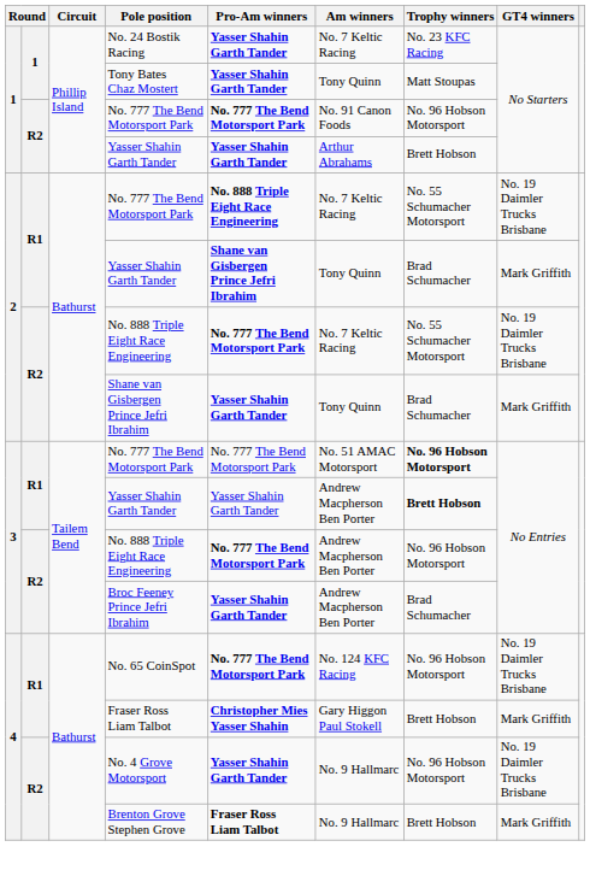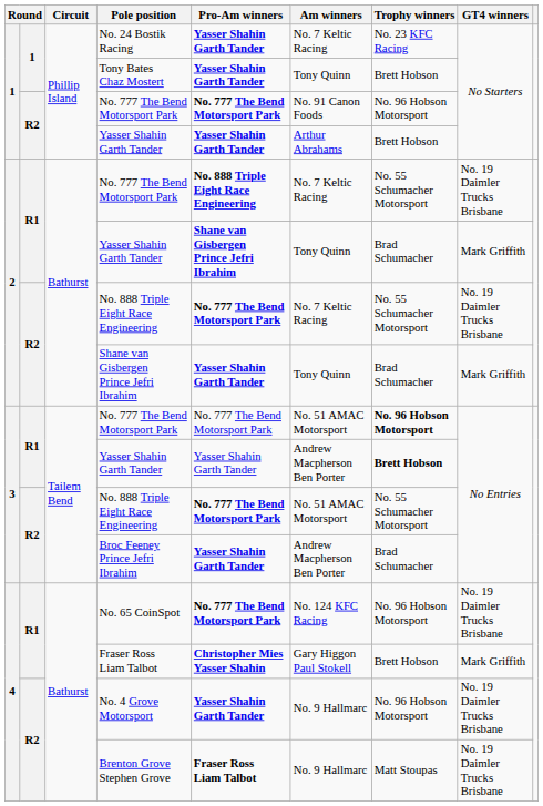 <table class="wikitable" style="font-size:85%;">
 <tr>
 <th colspan=2>Round</th>
 <th>Circuit</th>
 <th>Pole position</th>
 <th>Pro-Am winners</th>
 <th>Am winners</th>
 <th>Trophy winners</th>
 <th>GT4 winners</th>
 <th></th>
 </tr>
 <tr>
 <th rowspan=4>1</th>
 <th rowspan=2>1</th>
 <td rowspan=4> <a href='#'>Phillip Island</a></td>
 <td> No. 24 Bostik Racing</td>
 <td><strong> <a href='#'>Yasser Shahin</a><br> <a href='#'>Garth Tander</a></strong></td>
 <td> No. 7 Keltic Racing</td>
 <td> No. 23 <a href='#'>KFC Racing</a></td>
 <td rowspan=4 align=center><em>No Starters</em></td>
 <td rowspan=4 align=center></td>
 </tr>
 <tr>
 <td> Tony Bates<br> <a href='#'>Chaz Mostert</a></td>
 <td><strong> <a href='#'>Yasser Shahin</a><br> <a href='#'>Garth Tander</a></strong></td>
 <td> Tony Quinn</td>
-<td> Matt Stoupas</td>
+<td> Brett Hobson</td>
 </tr>
 <tr>
 <th rowspan=2>R2</th>
 <td> No. 777 <a href='#'>The Bend Motorsport Park</a></td>
 <td><strong> No. 777 <a href='#'>The Bend Motorsport Park</a></strong></td>
 <td> No. 91 Canon Foods</td>
 <td> No. 96 Hobson Motorsport</td>
 </tr>
 <tr>
 <td> <a href='#'>Yasser Shahin</a><br> <a href='#'>Garth Tander</a></td>
 <td><strong> <a href='#'>Yasser Shahin</a><br> <a href='#'>Garth Tander</a></strong></td>
 <td> <a href='#'>Arthur Abrahams</a></td>
 <td> Brett Hobson</td>
 </tr>
 <tr>
 <th rowspan=4>2</th>
 <th rowspan=2>R1</th>
 <td rowspan=4> <a href='#'>Bathurst</a></td>
 <td> No. 777 <a href='#'>The Bend Motorsport Park</a></td>
 <td><strong> No. 888 <a href='#'>Triple Eight Race Engineering</a></strong></td>
 <td> No. 7 Keltic Racing</td>
 <td> No. 55 Schumacher Motorsport</td>
 <td> No. 19 Daimler Trucks Brisbane</td>
 <td rowspan=4 align=center></td>
 </tr>
 <tr>
 <td> <a href='#'>Yasser Shahin</a><br> <a href='#'>Garth Tander</a></td>
 <td><strong> <a href='#'>Shane van Gisbergen</a><br> <a href='#'>Prince Jefri Ibrahim</a></strong></td>
 <td> Tony Quinn</td>
 <td> Brad Schumacher</td>
 <td> Mark Griffith</td>
 </tr>
 <tr>
 <th rowspan=2>R2</th>
 <td> No. 888 <a href='#'>Triple Eight Race Engineering</a></td>
 <td><strong> No. 777 <a href='#'>The Bend Motorsport Park</a></strong></td>
 <td> No. 7 Keltic Racing</td>
 <td> No. 55 Schumacher Motorsport</td>
 <td> No. 19 Daimler Trucks Brisbane</td>
 </tr>
 <tr>
 <td> <a href='#'>Shane van Gisbergen</a><br> <a href='#'>Prince Jefri Ibrahim</a></td>
 <td><strong> <a href='#'>Yasser Shahin</a><br> <a href='#'>Garth Tander</a></strong></td>
 <td> Tony Quinn</td>
 <td> Brad Schumacher</td>
 <td> Mark Griffith</td>
 </tr>
 <tr>
 <th rowspan=4>3</th>
 <th rowspan=2>R1</th>
 <td rowspan=4> <a href='#'>Tailem Bend</a></td>
 <td> No. 777 <a href='#'>The Bend Motorsport Park</a></td>
 <td> No. 777 <a href='#'>The Bend Motorsport Park</a></td>
 <td> No. 51 AMAC Motorsport</td>
 <td><strong> No. 96 Hobson Motorsport</strong></td>
 <td rowspan=4 align=center><em>No Entries</em></td>
 <td rowspan=4 align=center></td>
 </tr>
 <tr>
 <td> <a href='#'>Yasser Shahin</a><br> <a href='#'>Garth Tander</a></td>
 <td> <a href='#'>Yasser Shahin</a><br> <a href='#'>Garth Tander</a></td>
 <td> Andrew Macpherson<br> Ben Porter</td>
 <td><strong> Brett Hobson</strong></td>
 </tr>
 <tr>
 <th rowspan=2>R2</th>
 <td> No. 888 <a href='#'>Triple Eight Race Engineering</a></td>
 <td><strong> No. 777 <a href='#'>The Bend Motorsport Park</a></strong></td>
-<td> Andrew Macpherson<br> Ben Porter</td>
-<td> No. 96 Hobson Motorsport</td>
+<td> No. 51 AMAC Motorsport</td>
+<td> No. 55 Schumacher Motorsport</td>
 </tr>
 <tr>
 <td> <a href='#'>Broc Feeney</a><br> <a href='#'>Prince Jefri Ibrahim</a></td>
 <td><strong> <a href='#'>Yasser Shahin</a><br> <a href='#'>Garth Tander</a></strong></td>
 <td> Andrew Macpherson<br> Ben Porter</td>
 <td> Brad Schumacher</td>
 </tr>
 <tr>
 <th rowspan=4>4</th>
 <th rowspan=2>R1</th>
 <td rowspan=4> <a href='#'>Bathurst</a></td>
 <td> No. 65 CoinSpot</td>
 <td><strong> No. 777 <a href='#'>The Bend Motorsport Park</a></strong></td>
 <td> No. 124 <a href='#'>KFC Racing</a></td>
 <td> No. 96 Hobson Motorsport</td>
 <td> No. 19 Daimler Trucks Brisbane</td>
 <td rowspan=4 align=center></td>
 </tr>
 <tr>
 <td> Fraser Ross<br> Liam Talbot</td>
 <td><strong> <a href='#'>Christopher Mies</a><br> <a href='#'>Yasser Shahin</a></strong></td>
 <td> Gary Higgon<br> <a href='#'>Paul Stokell</a></td>
 <td> Brett Hobson</td>
 <td> Mark Griffith</td>
 </tr>
 <tr>
 <th rowspan=2>R2</th>
 <td> No. 4 <a href='#'>Grove Motorsport</a></td>
 <td><strong> <a href='#'>Yasser Shahin</a><br> <a href='#'>Garth Tander</a></strong></td>
 <td> No. 9 Hallmarc</td>
 <td> No. 96 Hobson Motorsport</td>
 <td> No. 19 Daimler Trucks Brisbane</td>
 </tr>
 <tr>
 <td> <a href='#'>Brenton Grove</a><br> Stephen Grove</td>
 <td><strong> Fraser Ross<br> Liam Talbot</strong></td>
 <td> No. 9 Hallmarc</td>
-<td> Brett Hobson</td>
-<td> Mark Griffith</td>
+<td> Matt Stoupas</td>
+<td> No. 19 Daimler Trucks Brisbane</td>
 </tr>
 </table>
